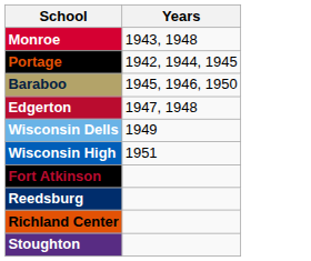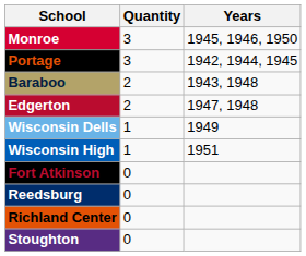 <table class="wikitable">
 <tr>
 <th>School</th>
+<th>Quantity</th>
 <th>Years</th>
 </tr>
 <tr>
 <td style="background: #d50032; color: white"><strong>Monroe</strong></td>
-<td>1943, 1948</td>
+<td>3</td>
+<td>1945, 1946, 1950</td>
 </tr>
 <tr>
 <td style="background: black; color: #e35205"><strong>Portage</strong></td>
+<td>3</td>
 <td>1942, 1944, 1945</td>
 </tr>
 <tr>
 <td style="background: #b3a369; color: #041e42"><strong>Baraboo</strong></td>
-<td>1945, 1946, 1950</td>
+<td>2</td>
+<td>1943, 1948</td>
 </tr>
 <tr>
 <td style="background: #ba0c2f; color: white"><strong>Edgerton</strong></td>
+<td>2</td>
 <td>1947, 1948</td>
 </tr>
 <tr>
 <td style="background: #69b3e7; color: white"><strong>Wisconsin Dells</strong></td>
+<td>1</td>
 <td>1949</td>
 </tr>
 <tr>
 <td style="background: #005eb8; color: white"><strong>Wisconsin High</strong></td>
+<td>1</td>
 <td>1951</td>
 </tr>
 <tr>
 <td style="background: black; color: #ba0c2f"><strong>Fort Atkinson</strong></td>
+<td>0</td>
 <td></td>
 </tr>
 <tr>
 <td style="background: #002d6c; color: white"><strong>Reedsburg</strong></td>
+<td>0</td>
 <td></td>
 </tr>
 <tr>
 <td style="background: #e35205; color: black"><strong>Richland Center</strong></td>
+<td>0</td>
 <td></td>
 </tr>
 <tr>
 <td style="background: #582c83; color: white"><strong>Stoughton</strong></td>
+<td>0</td>
 <td></td>
 </tr>
 </table>
